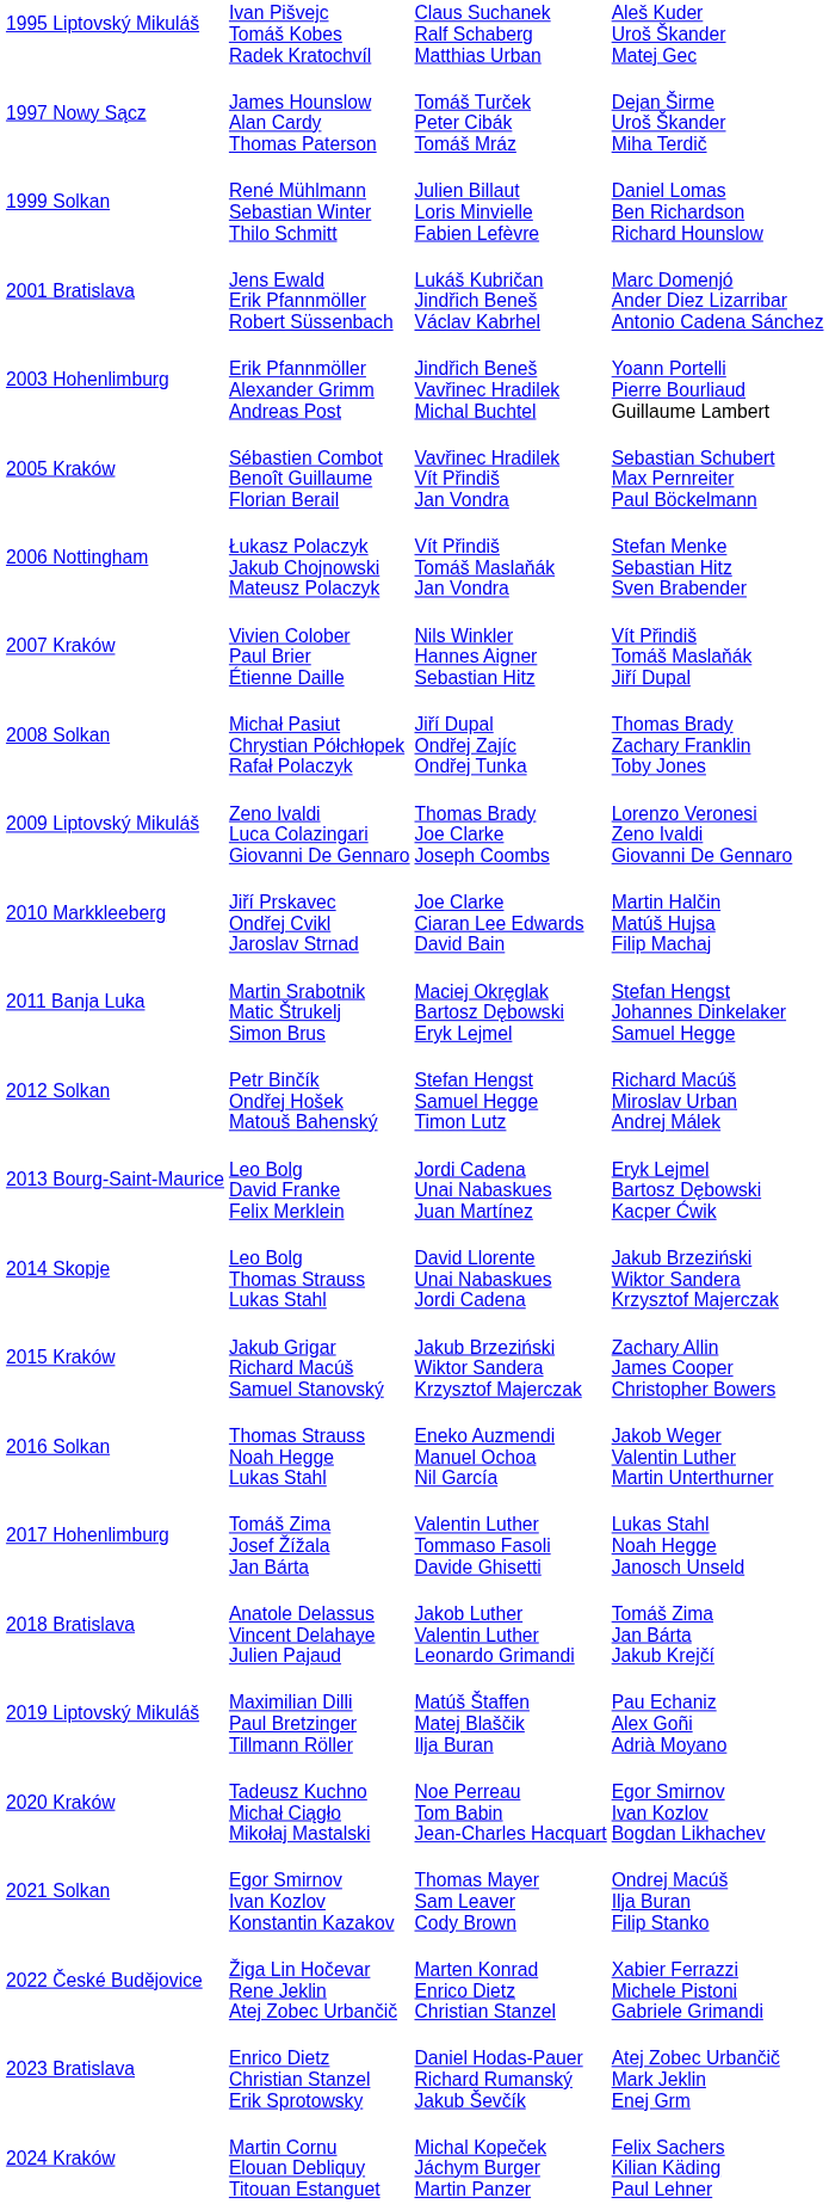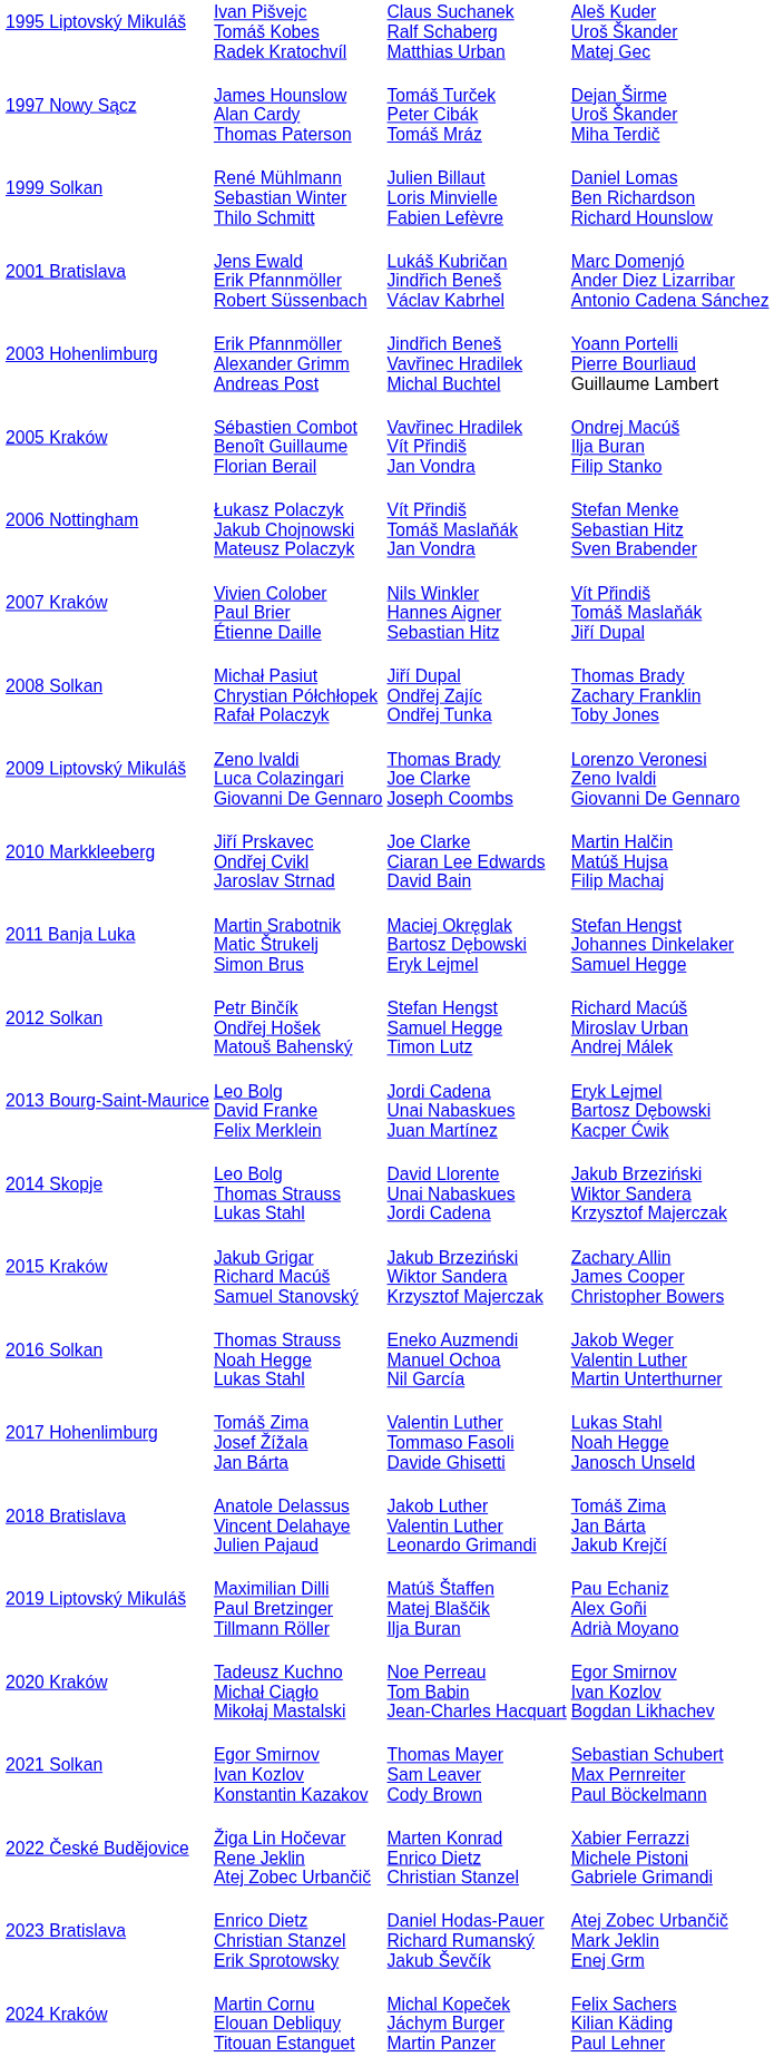 <table>
 <tr>
 <td><a href='#'>1995 Liptovský Mikuláš</a></td>
 <td><br><a href='#'>Ivan Pišvejc</a><br><a href='#'>Tomáš Kobes</a><br><a href='#'>Radek Kratochvíl</a></td>
 <td><br><a href='#'>Claus Suchanek</a><br><a href='#'>Ralf Schaberg</a><br><a href='#'>Matthias Urban</a></td>
 <td><br><a href='#'>Aleš Kuder</a><br><a href='#'>Uroš Škander</a><br><a href='#'>Matej Gec</a></td>
 </tr>
 <tr>
 <td><a href='#'>1997 Nowy Sącz</a></td>
 <td><br><a href='#'>James Hounslow</a><br><a href='#'>Alan Cardy</a><br><a href='#'>Thomas Paterson</a></td>
 <td><br><a href='#'>Tomáš Turček</a><br><a href='#'>Peter Cibák</a><br><a href='#'>Tomáš Mráz</a></td>
 <td><br><a href='#'>Dejan Širme</a><br><a href='#'>Uroš Škander</a><br><a href='#'>Miha Terdič</a></td>
 </tr>
 <tr>
 <td><a href='#'>1999 Solkan</a></td>
 <td><br><a href='#'>René Mühlmann</a><br><a href='#'>Sebastian Winter</a><br><a href='#'>Thilo Schmitt</a></td>
 <td><br><a href='#'>Julien Billaut</a><br><a href='#'>Loris Minvielle</a><br><a href='#'>Fabien Lefèvre</a></td>
 <td><br><a href='#'>Daniel Lomas</a><br><a href='#'>Ben Richardson</a><br><a href='#'>Richard Hounslow</a></td>
 </tr>
 <tr>
 <td><a href='#'>2001 Bratislava</a></td>
 <td><br><a href='#'>Jens Ewald</a><br><a href='#'>Erik Pfannmöller</a><br><a href='#'>Robert Süssenbach</a></td>
 <td><br><a href='#'>Lukáš Kubričan</a><br><a href='#'>Jindřich Beneš</a><br><a href='#'>Václav Kabrhel</a></td>
 <td><br><a href='#'>Marc Domenjó</a><br><a href='#'>Ander Diez Lizarribar</a><br><a href='#'>Antonio Cadena Sánchez</a></td>
 </tr>
 <tr>
 <td><a href='#'>2003 Hohenlimburg</a></td>
 <td><br><a href='#'>Erik Pfannmöller</a><br><a href='#'>Alexander Grimm</a><br><a href='#'>Andreas Post</a></td>
 <td><br><a href='#'>Jindřich Beneš</a><br><a href='#'>Vavřinec Hradilek</a><br><a href='#'>Michal Buchtel</a></td>
 <td><br><a href='#'>Yoann Portelli</a><br><a href='#'>Pierre Bourliaud</a><br>Guillaume Lambert</td>
 </tr>
 <tr>
 <td><a href='#'>2005 Kraków</a></td>
 <td><br><a href='#'>Sébastien Combot</a><br><a href='#'>Benoît Guillaume</a><br><a href='#'>Florian Berail</a></td>
 <td><br><a href='#'>Vavřinec Hradilek</a><br><a href='#'>Vít Přindiš</a><br><a href='#'>Jan Vondra</a></td>
-<td><br><a href='#'>Sebastian Schubert</a><br><a href='#'>Max Pernreiter</a><br><a href='#'>Paul Böckelmann</a></td>
+<td><br><a href='#'>Ondrej Macúš</a><br><a href='#'>Ilja Buran</a><br><a href='#'>Filip Stanko</a></td>
 </tr>
 <tr>
 <td><a href='#'>2006 Nottingham</a></td>
 <td><br><a href='#'>Łukasz Polaczyk</a><br><a href='#'>Jakub Chojnowski</a><br><a href='#'>Mateusz Polaczyk</a></td>
 <td><br><a href='#'>Vít Přindiš</a><br><a href='#'>Tomáš Maslaňák</a><br><a href='#'>Jan Vondra</a></td>
 <td><br><a href='#'>Stefan Menke</a><br><a href='#'>Sebastian Hitz</a><br><a href='#'>Sven Brabender</a></td>
 </tr>
 <tr>
 <td><a href='#'>2007 Kraków</a></td>
 <td><br><a href='#'>Vivien Colober</a><br><a href='#'>Paul Brier</a><br><a href='#'>Étienne Daille</a></td>
 <td><br><a href='#'>Nils Winkler</a><br><a href='#'>Hannes Aigner</a><br><a href='#'>Sebastian Hitz</a></td>
 <td><br><a href='#'>Vít Přindiš</a><br><a href='#'>Tomáš Maslaňák</a><br><a href='#'>Jiří Dupal</a></td>
 </tr>
 <tr>
 <td><a href='#'>2008 Solkan</a></td>
 <td><br><a href='#'>Michał Pasiut</a><br><a href='#'>Chrystian Półchłopek</a><br><a href='#'>Rafał Polaczyk</a></td>
 <td><br><a href='#'>Jiří Dupal</a><br><a href='#'>Ondřej Zajíc</a><br><a href='#'>Ondřej Tunka</a></td>
 <td><br><a href='#'>Thomas Brady</a><br><a href='#'>Zachary Franklin</a><br><a href='#'>Toby Jones</a></td>
 </tr>
 <tr>
 <td><a href='#'>2009 Liptovský Mikuláš</a></td>
 <td><br><a href='#'>Zeno Ivaldi</a><br><a href='#'>Luca Colazingari</a><br><a href='#'>Giovanni De Gennaro</a></td>
 <td><br><a href='#'>Thomas Brady</a><br><a href='#'>Joe Clarke</a><br><a href='#'>Joseph Coombs</a></td>
 <td><br><a href='#'>Lorenzo Veronesi</a><br><a href='#'>Zeno Ivaldi</a><br><a href='#'>Giovanni De Gennaro</a></td>
 </tr>
 <tr>
 <td><a href='#'>2010 Markkleeberg</a></td>
 <td><br><a href='#'>Jiří Prskavec</a><br><a href='#'>Ondřej Cvikl</a><br><a href='#'>Jaroslav Strnad</a></td>
 <td><br><a href='#'>Joe Clarke</a><br><a href='#'>Ciaran Lee Edwards</a><br><a href='#'>David Bain</a></td>
 <td><br><a href='#'>Martin Halčin</a><br><a href='#'>Matúš Hujsa</a><br><a href='#'>Filip Machaj</a></td>
 </tr>
 <tr>
 <td><a href='#'>2011 Banja Luka</a></td>
 <td><br><a href='#'>Martin Srabotnik</a><br><a href='#'>Matic Štrukelj</a><br><a href='#'>Simon Brus</a></td>
 <td><br><a href='#'>Maciej Okręglak</a><br><a href='#'>Bartosz Dębowski</a><br><a href='#'>Eryk Lejmel</a></td>
 <td><br><a href='#'>Stefan Hengst</a><br><a href='#'>Johannes Dinkelaker</a><br><a href='#'>Samuel Hegge</a></td>
 </tr>
 <tr>
 <td><a href='#'>2012 Solkan</a></td>
 <td><br><a href='#'>Petr Binčík</a><br><a href='#'>Ondřej Hošek</a><br><a href='#'>Matouš Bahenský</a></td>
 <td><br><a href='#'>Stefan Hengst</a><br><a href='#'>Samuel Hegge</a><br><a href='#'>Timon Lutz</a></td>
 <td><br><a href='#'>Richard Macúš</a><br><a href='#'>Miroslav Urban</a><br><a href='#'>Andrej Málek</a></td>
 </tr>
 <tr>
 <td><a href='#'>2013 Bourg-Saint-Maurice</a></td>
 <td><br><a href='#'>Leo Bolg</a><br><a href='#'>David Franke</a><br><a href='#'>Felix Merklein</a></td>
 <td><br><a href='#'>Jordi Cadena</a><br><a href='#'>Unai Nabaskues</a><br><a href='#'>Juan Martínez</a></td>
 <td><br><a href='#'>Eryk Lejmel</a><br><a href='#'>Bartosz Dębowski</a><br><a href='#'>Kacper Ćwik</a></td>
 </tr>
 <tr>
 <td><a href='#'>2014 Skopje</a></td>
 <td><br><a href='#'>Leo Bolg</a><br><a href='#'>Thomas Strauss</a><br><a href='#'>Lukas Stahl</a></td>
 <td><br><a href='#'>David Llorente</a><br><a href='#'>Unai Nabaskues</a><br><a href='#'>Jordi Cadena</a></td>
 <td><br><a href='#'>Jakub Brzeziński</a><br><a href='#'>Wiktor Sandera</a><br><a href='#'>Krzysztof Majerczak</a></td>
 </tr>
 <tr>
 <td><a href='#'>2015 Kraków</a></td>
 <td><br><a href='#'>Jakub Grigar</a><br><a href='#'>Richard Macúš</a><br><a href='#'>Samuel Stanovský</a></td>
 <td><br><a href='#'>Jakub Brzeziński</a><br><a href='#'>Wiktor Sandera</a><br><a href='#'>Krzysztof Majerczak</a></td>
 <td><br><a href='#'>Zachary Allin</a><br><a href='#'>James Cooper</a><br><a href='#'>Christopher Bowers</a></td>
 </tr>
 <tr>
 <td><a href='#'>2016 Solkan</a></td>
 <td><br><a href='#'>Thomas Strauss</a><br><a href='#'>Noah Hegge</a><br><a href='#'>Lukas Stahl</a></td>
 <td><br><a href='#'>Eneko Auzmendi</a><br><a href='#'>Manuel Ochoa</a><br><a href='#'>Nil García</a></td>
 <td><br><a href='#'>Jakob Weger</a><br><a href='#'>Valentin Luther</a><br><a href='#'>Martin Unterthurner</a></td>
 </tr>
 <tr>
 <td><a href='#'>2017 Hohenlimburg</a></td>
 <td><br><a href='#'>Tomáš Zima</a><br><a href='#'>Josef Žížala</a><br><a href='#'>Jan Bárta</a></td>
 <td><br><a href='#'>Valentin Luther</a><br><a href='#'>Tommaso Fasoli</a><br><a href='#'>Davide Ghisetti</a></td>
 <td><br><a href='#'>Lukas Stahl</a><br><a href='#'>Noah Hegge</a><br><a href='#'>Janosch Unseld</a></td>
 </tr>
 <tr>
 <td><a href='#'>2018 Bratislava</a></td>
 <td><br><a href='#'>Anatole Delassus</a><br><a href='#'>Vincent Delahaye</a><br><a href='#'>Julien Pajaud</a></td>
 <td><br><a href='#'>Jakob Luther</a><br><a href='#'>Valentin Luther</a><br><a href='#'>Leonardo Grimandi</a></td>
 <td><br><a href='#'>Tomáš Zima</a><br><a href='#'>Jan Bárta</a><br><a href='#'>Jakub Krejčí</a></td>
 </tr>
 <tr>
 <td><a href='#'>2019 Liptovský Mikuláš</a></td>
 <td><br><a href='#'>Maximilian Dilli</a><br><a href='#'>Paul Bretzinger</a><br><a href='#'>Tillmann Röller</a></td>
 <td><br><a href='#'>Matúš Štaffen</a><br><a href='#'>Matej Blaščik</a><br><a href='#'>Ilja Buran</a></td>
 <td><br><a href='#'>Pau Echaniz</a><br><a href='#'>Alex Goñi</a><br><a href='#'>Adrià Moyano</a></td>
 </tr>
 <tr>
 <td><a href='#'>2020 Kraków</a></td>
 <td><br><a href='#'>Tadeusz Kuchno</a><br><a href='#'>Michał Ciągło</a><br><a href='#'>Mikołaj Mastalski</a></td>
 <td><br><a href='#'>Noe Perreau</a><br><a href='#'>Tom Babin</a><br><a href='#'>Jean-Charles Hacquart</a></td>
 <td><br><a href='#'>Egor Smirnov</a><br><a href='#'>Ivan Kozlov</a><br><a href='#'>Bogdan Likhachev</a></td>
 </tr>
 <tr>
 <td><a href='#'>2021 Solkan</a></td>
 <td><br><a href='#'>Egor Smirnov</a><br><a href='#'>Ivan Kozlov</a><br><a href='#'>Konstantin Kazakov</a></td>
 <td><br><a href='#'>Thomas Mayer</a><br><a href='#'>Sam Leaver</a><br><a href='#'>Cody Brown</a></td>
-<td><br><a href='#'>Ondrej Macúš</a><br><a href='#'>Ilja Buran</a><br><a href='#'>Filip Stanko</a></td>
+<td><br><a href='#'>Sebastian Schubert</a><br><a href='#'>Max Pernreiter</a><br><a href='#'>Paul Böckelmann</a></td>
 </tr>
 <tr>
 <td><a href='#'>2022 České Budějovice</a></td>
 <td><br><a href='#'>Žiga Lin Hočevar</a><br><a href='#'>Rene Jeklin</a><br><a href='#'>Atej Zobec Urbančič</a></td>
 <td><br><a href='#'>Marten Konrad</a><br><a href='#'>Enrico Dietz</a><br><a href='#'>Christian Stanzel</a></td>
 <td><br><a href='#'>Xabier Ferrazzi</a><br><a href='#'>Michele Pistoni</a><br><a href='#'>Gabriele Grimandi</a></td>
 </tr>
 <tr>
 <td><a href='#'>2023 Bratislava</a></td>
 <td><br><a href='#'>Enrico Dietz</a><br><a href='#'>Christian Stanzel</a><br><a href='#'>Erik Sprotowsky</a></td>
 <td><br><a href='#'>Daniel Hodas-Pauer</a><br><a href='#'>Richard Rumanský</a><br><a href='#'>Jakub Ševčík</a></td>
 <td><br><a href='#'>Atej Zobec Urbančič</a><br><a href='#'>Mark Jeklin</a><br><a href='#'>Enej Grm</a></td>
 </tr>
 <tr>
 <td><a href='#'>2024 Kraków</a></td>
 <td><br><a href='#'>Martin Cornu</a><br><a href='#'>Elouan Debliquy</a><br><a href='#'>Titouan Estanguet</a></td>
 <td><br><a href='#'>Michal Kopeček</a><br><a href='#'>Jáchym Burger</a><br><a href='#'>Martin Panzer</a></td>
 <td><br><a href='#'>Felix Sachers</a><br><a href='#'>Kilian Käding</a><br><a href='#'>Paul Lehner</a></td>
 </tr>
 </table>
